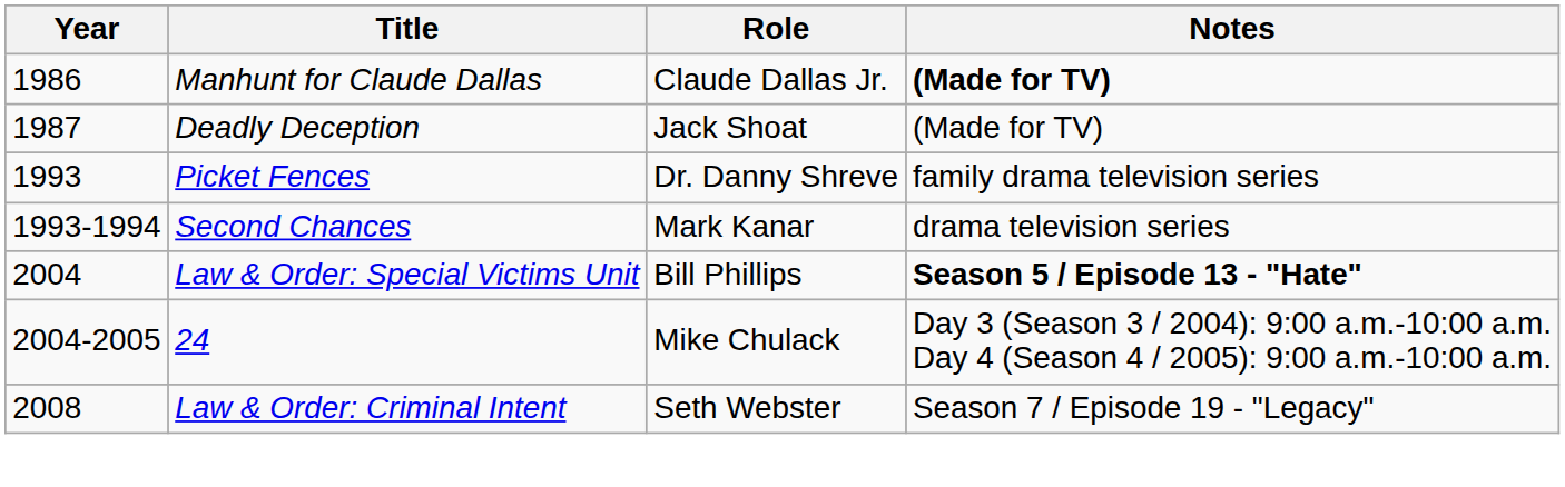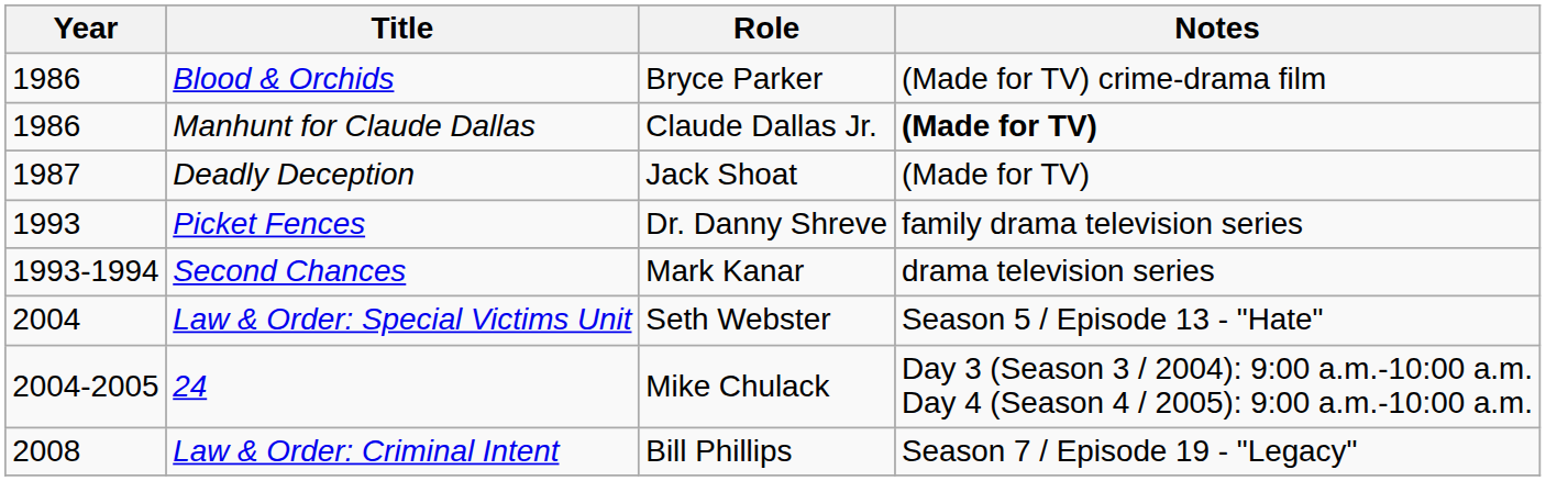 <table class="wikitable sortable">
 <tr>
 <th>Year</th>
 <th>Title</th>
 <th>Role</th>
 <th class="unsortable">Notes</th>
+</tr>
+<tr>
+<td>1986</td>
+<td><em><a href='#'>Blood & Orchids</a></em></td>
+<td>Bryce Parker</td>
+<td>(Made for TV) crime-drama film</td>
 </tr>
 <tr>
 <td>1986</td>
 <td><em>Manhunt for Claude Dallas</em></td>
 <td>Claude Dallas Jr.</td>
 <td><strong>(Made for TV)</strong></td>
 </tr>
 <tr>
 <td>1987</td>
 <td><em>Deadly Deception</em></td>
 <td>Jack Shoat</td>
 <td>(Made for TV)</td>
 </tr>
 <tr>
 <td>1993</td>
 <td><em><a href='#'>Picket Fences</a></em></td>
 <td>Dr. Danny Shreve</td>
 <td>family drama television series</td>
 </tr>
 <tr>
 <td>1993-1994</td>
 <td><em><a href='#'>Second Chances</a></em></td>
 <td>Mark Kanar</td>
 <td>drama television series</td>
 </tr>
 <tr>
 <td>2004</td>
 <td><em><a href='#'>Law & Order: Special Victims Unit</a></em></td>
-<td>Bill Phillips</td>
-<td><strong>Season 5 / Episode 13 - "Hate"</strong></td>
+<td>Seth Webster</td>
+<td>Season 5 / Episode 13 - "Hate"</td>
 </tr>
 <tr>
 <td>2004-2005</td>
 <td><em><a href='#'>24</a></em></td>
 <td>Mike Chulack</td>
 <td>Day 3 (Season 3 / 2004): 9:00 a.m.-10:00 a.m.<br>Day 4 (Season 4 / 2005): 9:00 a.m.-10:00 a.m.</td>
 </tr>
 <tr>
 <td>2008</td>
 <td><em><a href='#'>Law & Order: Criminal Intent</a></em></td>
-<td>Seth Webster</td>
+<td>Bill Phillips</td>
 <td>Season 7 / Episode 19 - "Legacy"</td>
 </tr>
 </table>
